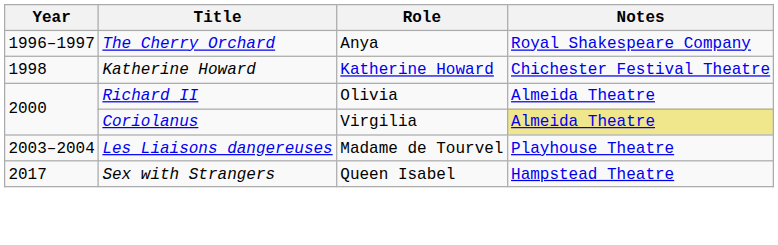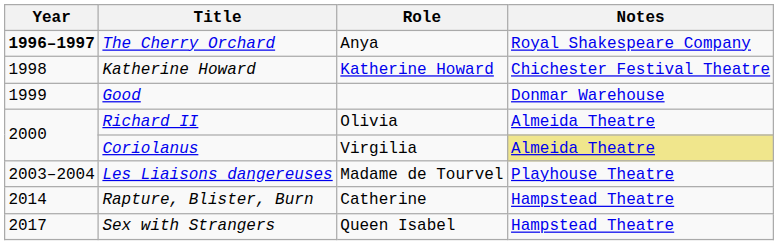 <table class="wikitable sortable">
 <tr>
 <th>Year</th>
 <th>Title</th>
 <th>Role</th>
 <th class="unsortable">Notes</th>
 </tr>
 <tr>
-<td>1996–1997</td>
+<td><strong>1996–1997</strong></td>
 <td><em><a href='#'>The Cherry Orchard</a></em></td>
 <td>Anya</td>
 <td><a href='#'>Royal Shakespeare Company</a></td>
 </tr>
 <tr>
 <td>1998</td>
 <td><em>Katherine Howard</em></td>
 <td><a href='#'>Katherine Howard</a></td>
 <td><a href='#'>Chichester Festival Theatre</a></td>
+</tr>
+<tr>
+<td>1999</td>
+<td><em><a href='#'>Good</a></em></td>
+<td></td>
+<td><a href='#'>Donmar Warehouse</a></td>
 </tr>
 <tr>
 <td rowspan="2">2000</td>
 <td><em><a href='#'>Richard II</a></em></td>
 <td>Olivia</td>
 <td><a href='#'>Almeida Theatre</a></td>
 </tr>
 <tr>
 <td><em><a href='#'>Coriolanus</a></em></td>
 <td>Virgilia</td>
 <td style="background: khaki;"><a href='#'>Almeida Theatre</a></td>
 </tr>
 <tr>
 <td>2003–2004</td>
 <td><em><a href='#'>Les Liaisons dangereuses</a></em></td>
 <td>Madame de Tourvel</td>
 <td><a href='#'>Playhouse Theatre</a></td>
 </tr>
 <tr>
+<td>2014</td>
+<td><em>Rapture, Blister, Burn</em></td>
+<td>Catherine</td>
+<td><a href='#'>Hampstead Theatre</a></td>
+</tr>
+<tr>
 <td>2017</td>
 <td><em>Sex with Strangers</em></td>
 <td>Queen Isabel</td>
 <td><a href='#'>Hampstead Theatre</a></td>
 </tr>
 </table>
